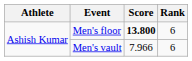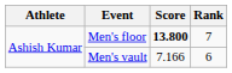 <table class=wikitable style="text-align:center; font-size:90%">
 <tr>
 <th>Athlete</th>
 <th>Event</th>
 <th>Score</th>
 <th>Rank</th>
 </tr>
 <tr>
 <td align=left rowspan=2><a href='#'>Ashish Kumar</a></td>
 <td align=left><a href='#'>Men's floor</a></td>
 <td><strong>13.800</strong></td>
-<td>6</td>
+<td>7</td>
 </tr>
 <tr>
 <td align=left><a href='#'>Men's vault</a></td>
-<td>7.966</td>
+<td>7.166</td>
 <td>6</td>
 </tr>
 </table>
